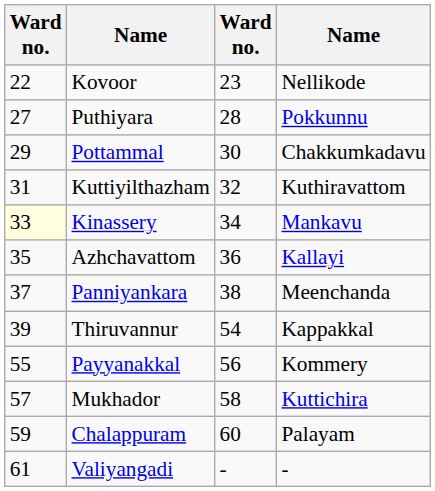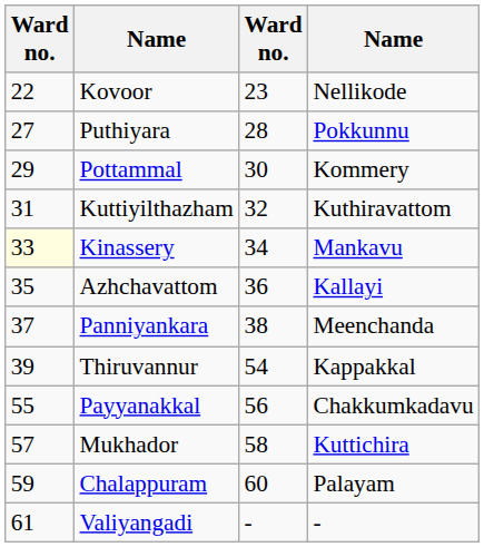 <table class="wikitable sortable" style="font-size: 95%;">
 <tr>
 <th width="20px">Ward no.</th>
 <th width="75px">Name</th>
 <th width="20px">Ward no.</th>
 <th width="75px">Name</th>
 </tr>
 <tr>
 <td>22</td>
 <td>Kovoor</td>
 <td>23</td>
 <td>Nellikode</td>
 </tr>
 <tr>
 <td>27</td>
 <td>Puthiyara</td>
 <td>28</td>
 <td><a href='#'>Pokkunnu</a></td>
 </tr>
 <tr>
 <td>29</td>
 <td><a href='#'>Pottammal</a></td>
 <td>30</td>
-<td>Chakkumkadavu</td>
+<td>Kommery</td>
 </tr>
 <tr>
 <td>31</td>
 <td>Kuttiyilthazham</td>
 <td>32</td>
 <td>Kuthiravattom</td>
 </tr>
 <tr>
 <td style="background: lightyellow;">33</td>
 <td><a href='#'>Kinassery</a></td>
 <td>34</td>
 <td><a href='#'>Mankavu</a></td>
 </tr>
 <tr>
 <td>35</td>
 <td>Azhchavattom</td>
 <td>36</td>
 <td><a href='#'>Kallayi</a></td>
 </tr>
 <tr>
 <td>37</td>
 <td><a href='#'>Panniyankara</a></td>
 <td>38</td>
 <td>Meenchanda</td>
 </tr>
 <tr>
 <td>39</td>
 <td>Thiruvannur</td>
 <td>54</td>
 <td>Kappakkal</td>
 </tr>
 <tr>
 <td>55</td>
 <td><a href='#'>Payyanakkal</a></td>
 <td>56</td>
-<td>Kommery</td>
+<td>Chakkumkadavu</td>
 </tr>
 <tr>
 <td>57</td>
 <td>Mukhador</td>
 <td>58</td>
 <td><a href='#'>Kuttichira</a></td>
 </tr>
 <tr>
 <td>59</td>
 <td><a href='#'>Chalappuram</a></td>
 <td>60</td>
 <td>Palayam</td>
 </tr>
 <tr>
 <td>61</td>
 <td><a href='#'>Valiyangadi</a></td>
 <td>-</td>
 <td>-</td>
 </tr>
 </table>
